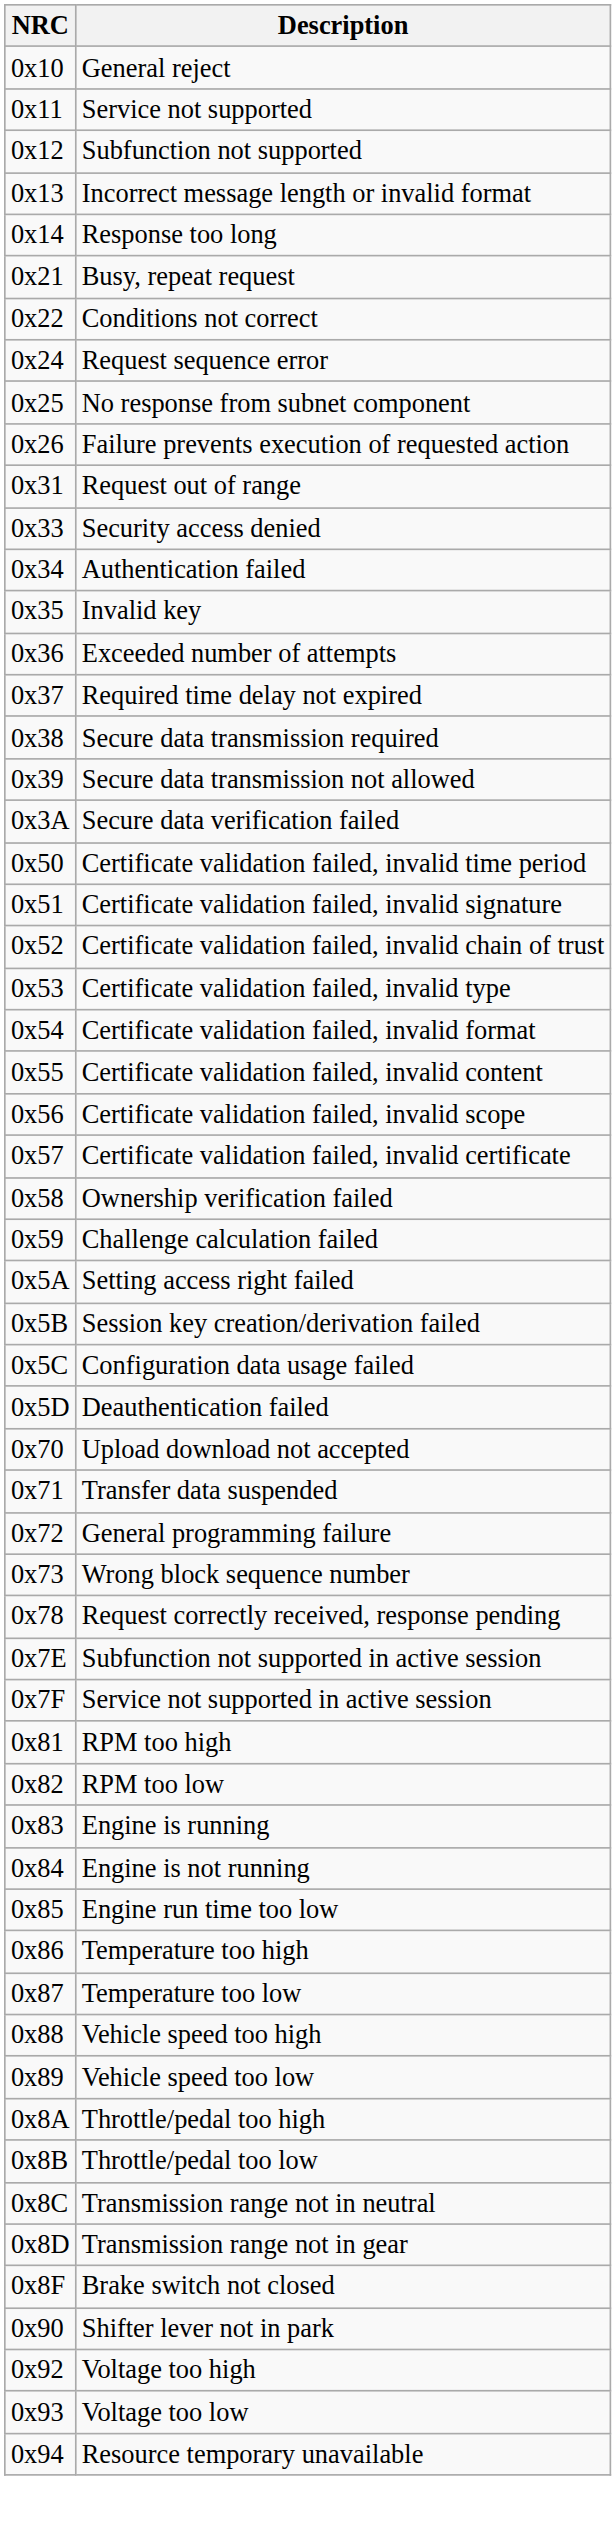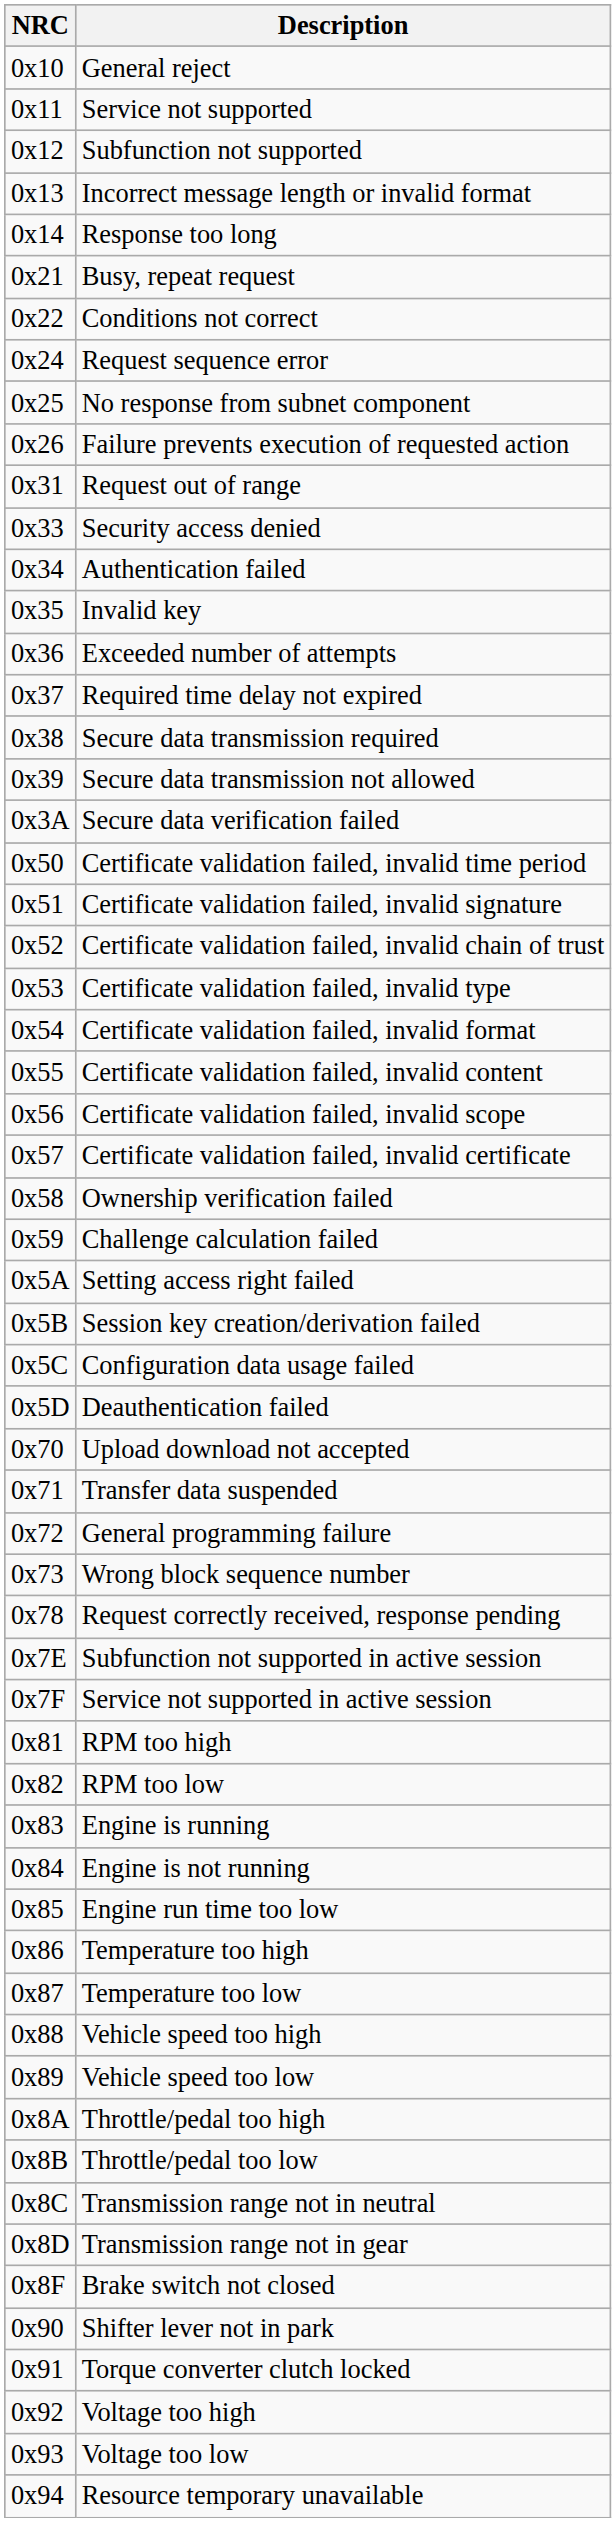 <table class="wikitable">
 <tr>
 <th>NRC</th>
 <th>Description</th>
 </tr>
 <tr>
 <td>0x10</td>
 <td>General reject</td>
 </tr>
 <tr>
 <td>0x11</td>
 <td>Service not supported</td>
 </tr>
 <tr>
 <td>0x12</td>
 <td>Subfunction not supported</td>
 </tr>
 <tr>
 <td>0x13</td>
 <td>Incorrect message length or invalid format</td>
 </tr>
 <tr>
 <td>0x14</td>
 <td>Response too long</td>
 </tr>
 <tr>
 <td>0x21</td>
 <td>Busy, repeat request</td>
 </tr>
 <tr>
 <td>0x22</td>
 <td>Conditions not correct</td>
 </tr>
 <tr>
 <td>0x24</td>
 <td>Request sequence error</td>
 </tr>
 <tr>
 <td>0x25</td>
 <td>No response from subnet component</td>
 </tr>
 <tr>
 <td>0x26</td>
 <td>Failure prevents execution of requested action</td>
 </tr>
 <tr>
 <td>0x31</td>
 <td>Request out of range</td>
 </tr>
 <tr>
 <td>0x33</td>
 <td>Security access denied</td>
 </tr>
 <tr>
 <td>0x34</td>
 <td>Authentication failed</td>
 </tr>
 <tr>
 <td>0x35</td>
 <td>Invalid key</td>
 </tr>
 <tr>
 <td>0x36</td>
 <td>Exceeded number of attempts</td>
 </tr>
 <tr>
 <td>0x37</td>
 <td>Required time delay not expired</td>
 </tr>
 <tr>
 <td>0x38</td>
 <td>Secure data transmission required</td>
 </tr>
 <tr>
 <td>0x39</td>
 <td>Secure data transmission not allowed</td>
 </tr>
 <tr>
 <td>0x3A</td>
 <td>Secure data verification failed</td>
 </tr>
 <tr>
 <td>0x50</td>
 <td>Certificate validation failed, invalid time period</td>
 </tr>
 <tr>
 <td>0x51</td>
 <td>Certificate validation failed, invalid signature</td>
 </tr>
 <tr>
 <td>0x52</td>
 <td>Certificate validation failed, invalid chain of trust</td>
 </tr>
 <tr>
 <td>0x53</td>
 <td>Certificate validation failed, invalid type</td>
 </tr>
 <tr>
 <td>0x54</td>
 <td>Certificate validation failed, invalid format</td>
 </tr>
 <tr>
 <td>0x55</td>
 <td>Certificate validation failed, invalid content</td>
 </tr>
 <tr>
 <td>0x56</td>
 <td>Certificate validation failed, invalid scope</td>
 </tr>
 <tr>
 <td>0x57</td>
 <td>Certificate validation failed, invalid certificate</td>
 </tr>
 <tr>
 <td>0x58</td>
 <td>Ownership verification failed</td>
 </tr>
 <tr>
 <td>0x59</td>
 <td>Challenge calculation failed</td>
 </tr>
 <tr>
 <td>0x5A</td>
 <td>Setting access right failed</td>
 </tr>
 <tr>
 <td>0x5B</td>
 <td>Session key creation/derivation failed</td>
 </tr>
 <tr>
 <td>0x5C</td>
 <td>Configuration data usage failed</td>
 </tr>
 <tr>
 <td>0x5D</td>
 <td>Deauthentication failed</td>
 </tr>
 <tr>
 <td>0x70</td>
 <td>Upload download not accepted</td>
 </tr>
 <tr>
 <td>0x71</td>
 <td>Transfer data suspended</td>
 </tr>
 <tr>
 <td>0x72</td>
 <td>General programming failure</td>
 </tr>
 <tr>
 <td>0x73</td>
 <td>Wrong block sequence number</td>
 </tr>
 <tr>
 <td>0x78</td>
 <td>Request correctly received, response pending</td>
 </tr>
 <tr>
 <td>0x7E</td>
 <td>Subfunction not supported in active session</td>
 </tr>
 <tr>
 <td>0x7F</td>
 <td>Service not supported in active session</td>
 </tr>
 <tr>
 <td>0x81</td>
 <td>RPM too high</td>
 </tr>
 <tr>
 <td>0x82</td>
 <td>RPM too low</td>
 </tr>
 <tr>
 <td>0x83</td>
 <td>Engine is running</td>
 </tr>
 <tr>
 <td>0x84</td>
 <td>Engine is not running</td>
 </tr>
 <tr>
 <td>0x85</td>
 <td>Engine run time too low</td>
 </tr>
 <tr>
 <td>0x86</td>
 <td>Temperature too high</td>
 </tr>
 <tr>
 <td>0x87</td>
 <td>Temperature too low</td>
 </tr>
 <tr>
 <td>0x88</td>
 <td>Vehicle speed too high</td>
 </tr>
 <tr>
 <td>0x89</td>
 <td>Vehicle speed too low</td>
 </tr>
 <tr>
 <td>0x8A</td>
 <td>Throttle/pedal too high</td>
 </tr>
 <tr>
 <td>0x8B</td>
 <td>Throttle/pedal too low</td>
 </tr>
 <tr>
 <td>0x8C</td>
 <td>Transmission range not in neutral</td>
 </tr>
 <tr>
 <td>0x8D</td>
 <td>Transmission range not in gear</td>
 </tr>
 <tr>
 <td>0x8F</td>
 <td>Brake switch not closed</td>
 </tr>
 <tr>
 <td>0x90</td>
 <td>Shifter lever not in park</td>
 </tr>
 <tr>
+<td>0x91</td>
+<td>Torque converter clutch locked</td>
+</tr>
+<tr>
 <td>0x92</td>
 <td>Voltage too high</td>
 </tr>
 <tr>
 <td>0x93</td>
 <td>Voltage too low</td>
 </tr>
 <tr>
 <td>0x94</td>
 <td>Resource temporary unavailable</td>
 </tr>
 </table>
